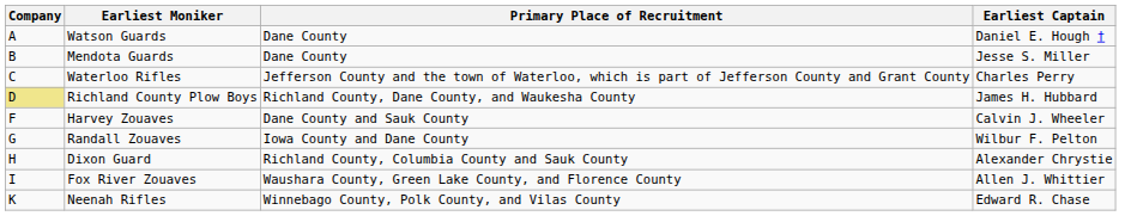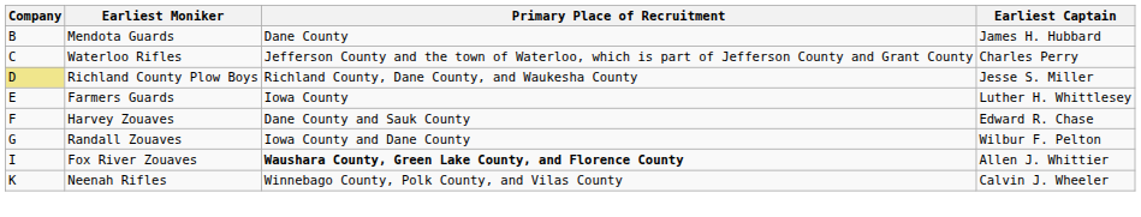 <table class="wikitable">
 <tr>
 <th>Company</th>
 <th>Earliest Moniker</th>
 <th>Primary Place of Recruitment</th>
 <th>Earliest Captain</th>
 </tr>
 <tr>
-<td>A</td>
-<td>Watson Guards</td>
-<td>Dane County</td>
-<td>Daniel E. Hough <a href='#'>†</a></td>
-</tr>
-<tr>
 <td>B</td>
 <td>Mendota Guards</td>
 <td>Dane County</td>
-<td>Jesse S. Miller</td>
+<td>James H. Hubbard</td>
 </tr>
 <tr>
 <td>C</td>
 <td>Waterloo Rifles</td>
 <td>Jefferson County and the town of Waterloo, which is part of Jefferson County and Grant County</td>
 <td>Charles Perry</td>
 </tr>
 <tr>
 <td style="background: khaki;">D</td>
 <td>Richland County Plow Boys</td>
 <td>Richland County, Dane County, and Waukesha County</td>
-<td>James H. Hubbard</td>
+<td>Jesse S. Miller</td>
+</tr>
+<tr>
+<td>E</td>
+<td>Farmers Guards</td>
+<td>Iowa County</td>
+<td>Luther H. Whittlesey</td>
 </tr>
 <tr>
 <td>F</td>
 <td>Harvey Zouaves</td>
 <td>Dane County and Sauk County</td>
-<td>Calvin J. Wheeler</td>
+<td>Edward R. Chase</td>
 </tr>
 <tr>
 <td>G</td>
 <td>Randall Zouaves</td>
 <td>Iowa County and Dane County</td>
 <td>Wilbur F. Pelton</td>
 </tr>
 <tr>
-<td>H</td>
-<td>Dixon Guard</td>
-<td>Richland County, Columbia County and Sauk County</td>
-<td>Alexander Chrystie</td>
-</tr>
-<tr>
 <td>I</td>
 <td>Fox River Zouaves</td>
-<td>Waushara County, Green Lake County, and Florence County</td>
+<td><strong>Waushara County, Green Lake County, and Florence County</strong></td>
 <td>Allen J. Whittier</td>
 </tr>
 <tr>
 <td>K</td>
 <td>Neenah Rifles</td>
 <td>Winnebago County, Polk County, and Vilas County</td>
-<td>Edward R. Chase</td>
+<td>Calvin J. Wheeler</td>
 </tr>
 </table>
